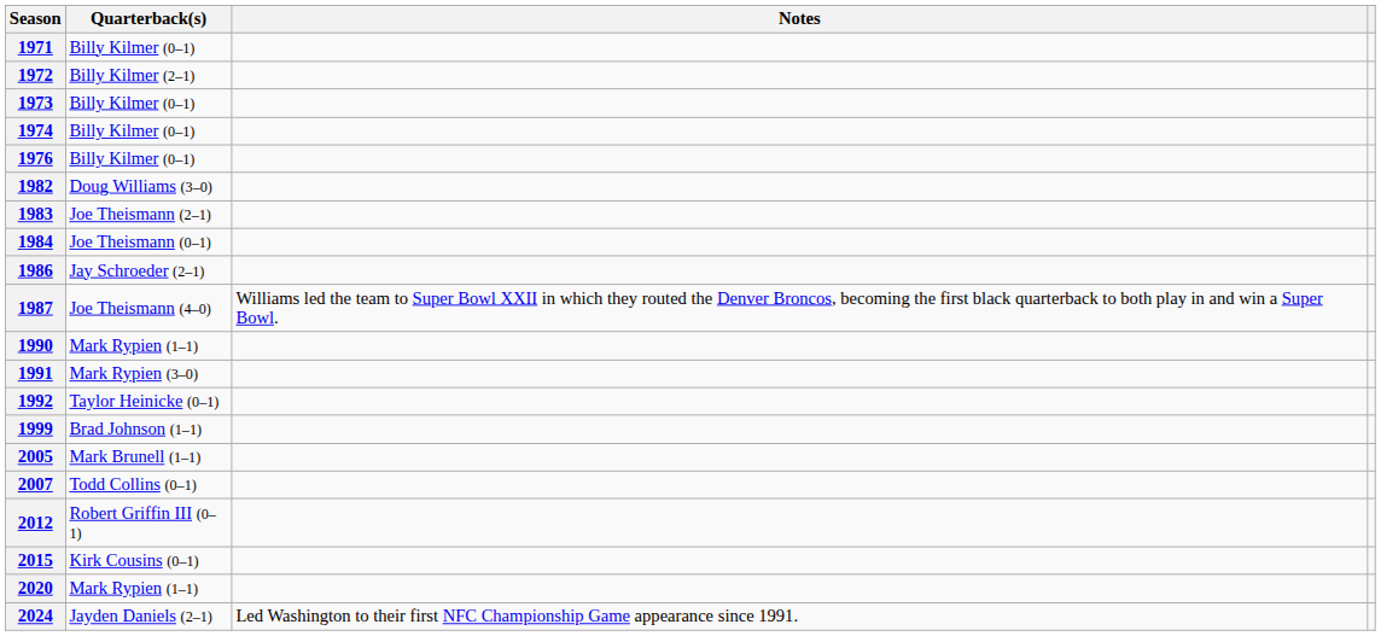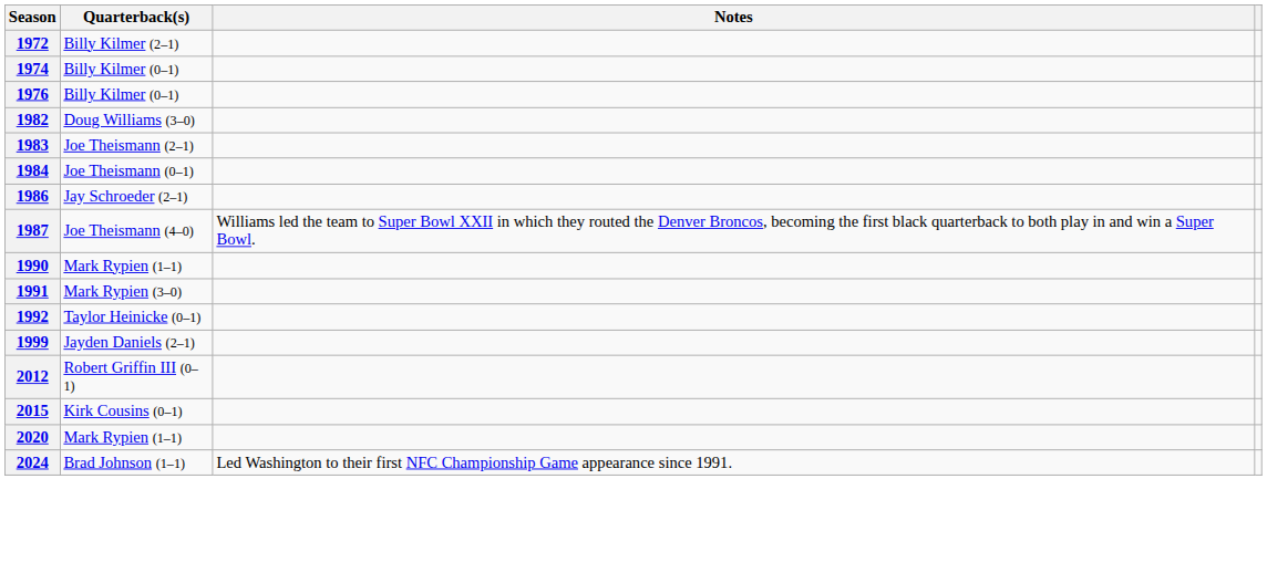 <table class="wikitable plainrowheaders">
 <tr>
 <th scope="col">Season</th>
 <th scope="col">Quarterback(s)</th>
 <th scope="col">Notes</th>
 <th scope="col"></th>
 </tr>
 <tr>
-<th scope="row"><a href='#'>1971</a></th>
-<td><a href='#'>Billy Kilmer</a> <small>(0–1)</small></td>
-<td></td>
-<td></td>
-</tr>
-<tr>
 <th scope="row"><a href='#'>1972</a></th>
 <td><a href='#'>Billy Kilmer</a> <small>(2–1)</small></td>
-<td></td>
-<td></td>
-</tr>
-<tr>
-<th scope="row"><a href='#'>1973</a></th>
-<td><a href='#'>Billy Kilmer</a> <small>(0–1)</small></td>
 <td></td>
 <td></td>
 </tr>
 <tr>
 <th scope="row"><a href='#'>1974</a></th>
 <td><a href='#'>Billy Kilmer</a> <small>(0–1)</small></td>
 <td></td>
 <td></td>
 </tr>
 <tr>
 <th scope="row"><a href='#'>1976</a></th>
 <td><a href='#'>Billy Kilmer</a> <small>(0–1)</small></td>
 <td></td>
 <td></td>
 </tr>
 <tr>
 <th scope="row"><a href='#'>1982</a></th>
 <td><a href='#'>Doug Williams</a> <small>(3–0)</small></td>
 <td></td>
 <td></td>
 </tr>
 <tr>
 <th scope="row"><a href='#'>1983</a></th>
 <td><a href='#'>Joe Theismann</a> <small>(2–1)</small></td>
 <td></td>
 <td></td>
 </tr>
 <tr>
 <th scope="row"><a href='#'>1984</a></th>
 <td><a href='#'>Joe Theismann</a> <small>(0–1)</small></td>
 <td></td>
 <td></td>
 </tr>
 <tr>
 <th scope="row"><a href='#'>1986</a></th>
 <td><a href='#'>Jay Schroeder</a> <small>(2–1)</small></td>
 <td></td>
 <td></td>
 </tr>
 <tr>
 <th scope="row"><a href='#'>1987</a></th>
 <td><a href='#'>Joe Theismann</a> <small>(4–0)</small></td>
 <td>Williams led the team to <a href='#'>Super Bowl XXII</a> in which they routed the <a href='#'>Denver Broncos</a>, becoming the first black quarterback to both play in and win a <a href='#'>Super Bowl</a>.</td>
 <td></td>
 </tr>
 <tr>
 <th scope="row"><a href='#'>1990</a></th>
 <td><a href='#'>Mark Rypien</a> <small>(1–1)</small></td>
 <td></td>
 <td></td>
 </tr>
 <tr>
 <th scope="row"><a href='#'>1991</a></th>
 <td><a href='#'>Mark Rypien</a> <small>(3–0)</small></td>
 <td></td>
 <td></td>
 </tr>
 <tr>
 <th scope="row"><a href='#'>1992</a></th>
 <td><a href='#'>Taylor Heinicke</a> <small>(0–1)</small></td>
 <td></td>
 <td></td>
 </tr>
 <tr>
 <th scope="row"><a href='#'>1999</a></th>
-<td><a href='#'>Brad Johnson</a> <small>(1–1)</small></td>
-<td></td>
-<td></td>
-</tr>
-<tr>
-<th scope="row"><a href='#'>2005</a></th>
-<td><a href='#'>Mark Brunell</a> <small>(1–1)</small></td>
-<td></td>
-<td></td>
-</tr>
-<tr>
-<th scope="row"><a href='#'>2007</a></th>
-<td><a href='#'>Todd Collins</a> <small>(0–1)</small></td>
+<td><a href='#'>Jayden Daniels</a> <small>(2–1)</small></td>
 <td></td>
 <td></td>
 </tr>
 <tr>
 <th scope="row"><a href='#'>2012</a></th>
 <td><a href='#'>Robert Griffin III</a> <small>(0–1)</small></td>
 <td></td>
 <td></td>
 </tr>
 <tr>
 <th scope="row"><a href='#'>2015</a></th>
 <td><a href='#'>Kirk Cousins</a> <small>(0–1)</small></td>
 <td></td>
 <td></td>
 </tr>
 <tr>
 <th scope="row"><a href='#'>2020</a></th>
 <td><a href='#'>Mark Rypien</a> <small>(1–1)</small></td>
 <td></td>
 <td></td>
 </tr>
 <tr>
 <th scope="row"><a href='#'>2024</a></th>
-<td><a href='#'>Jayden Daniels</a> <small>(2–1)</small></td>
+<td><a href='#'>Brad Johnson</a> <small>(1–1)</small></td>
 <td>Led Washington to their first <a href='#'>NFC Championship Game</a> appearance since 1991.</td>
 <td></td>
 </tr>
 </table>
